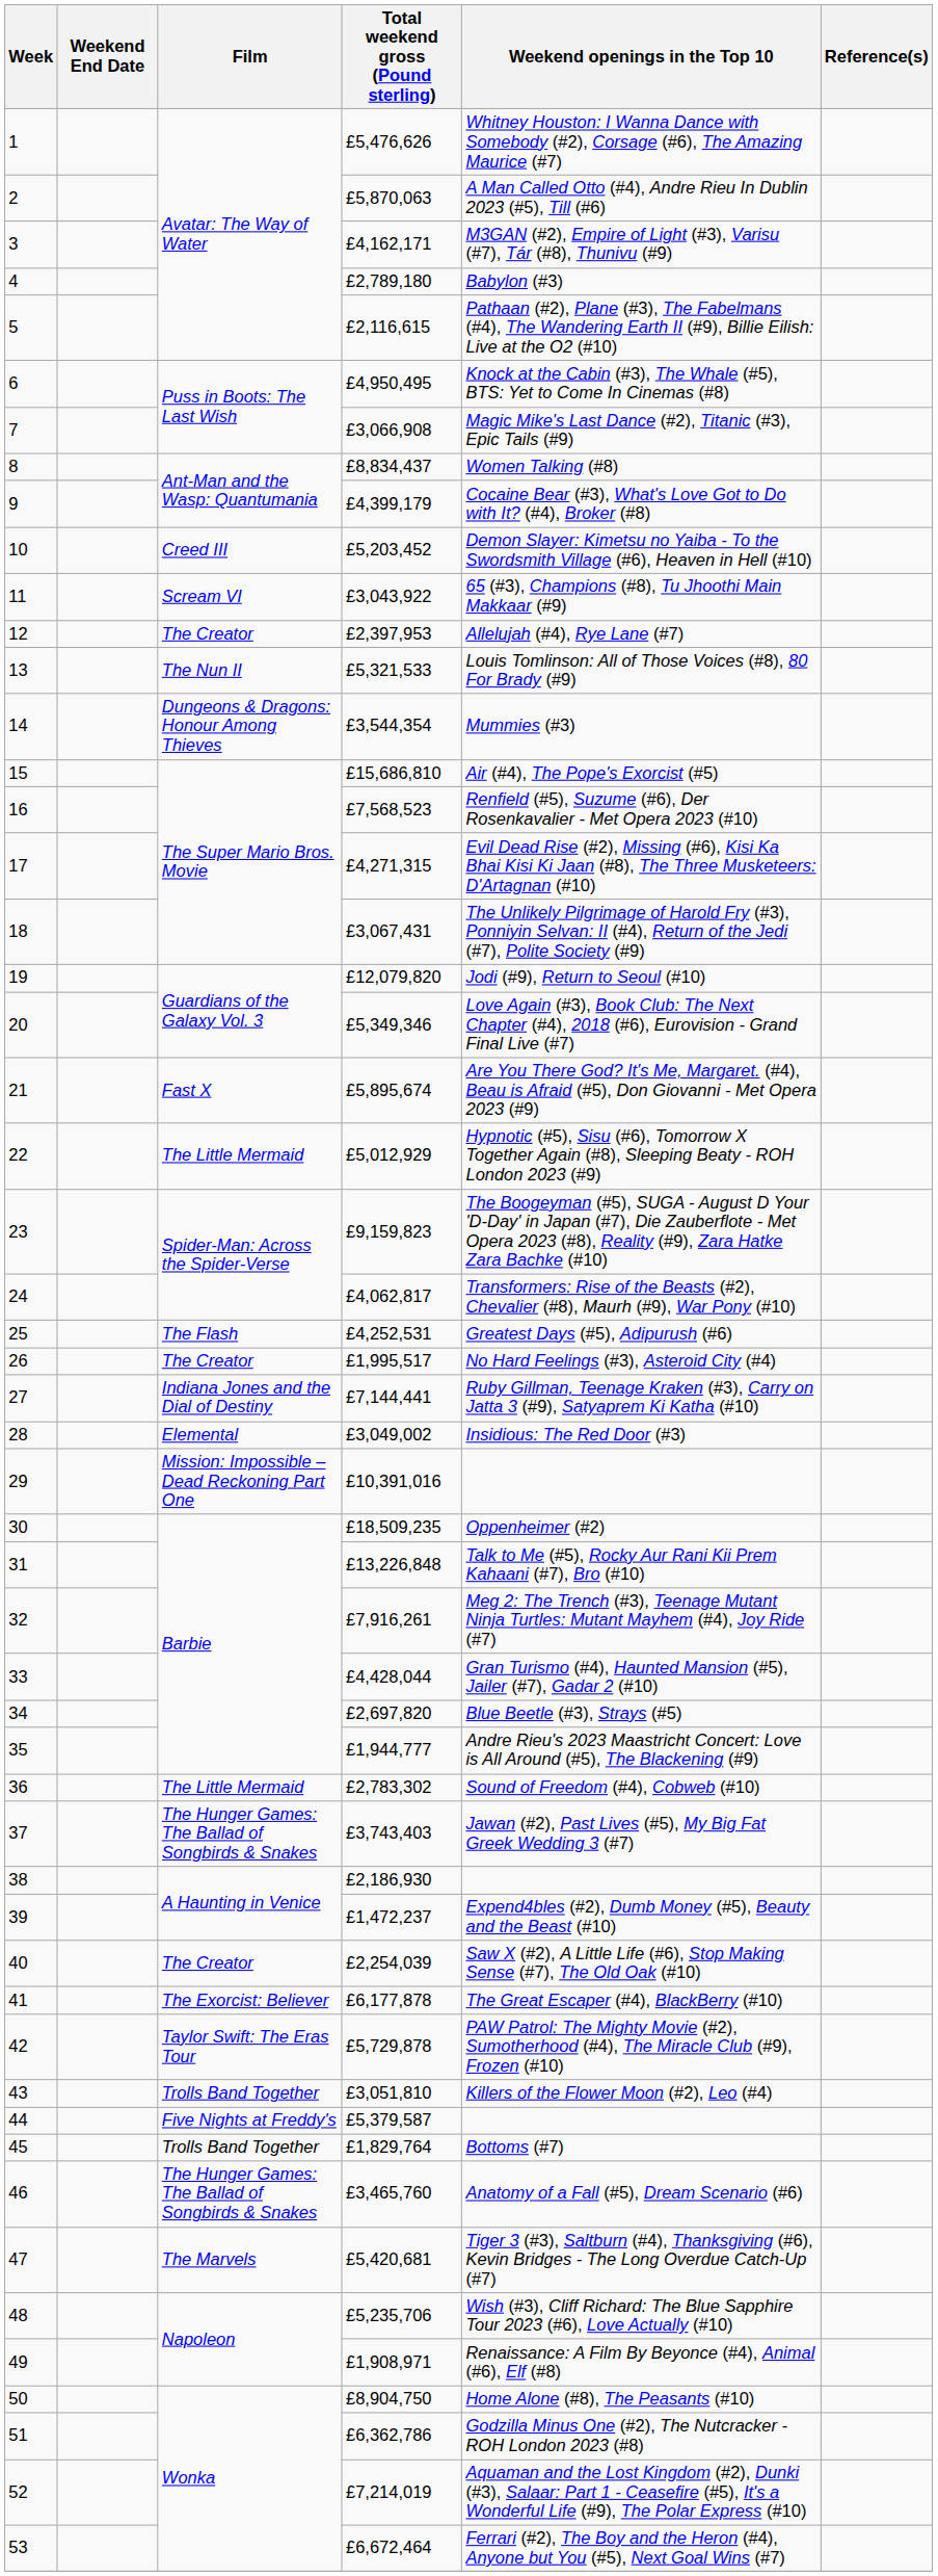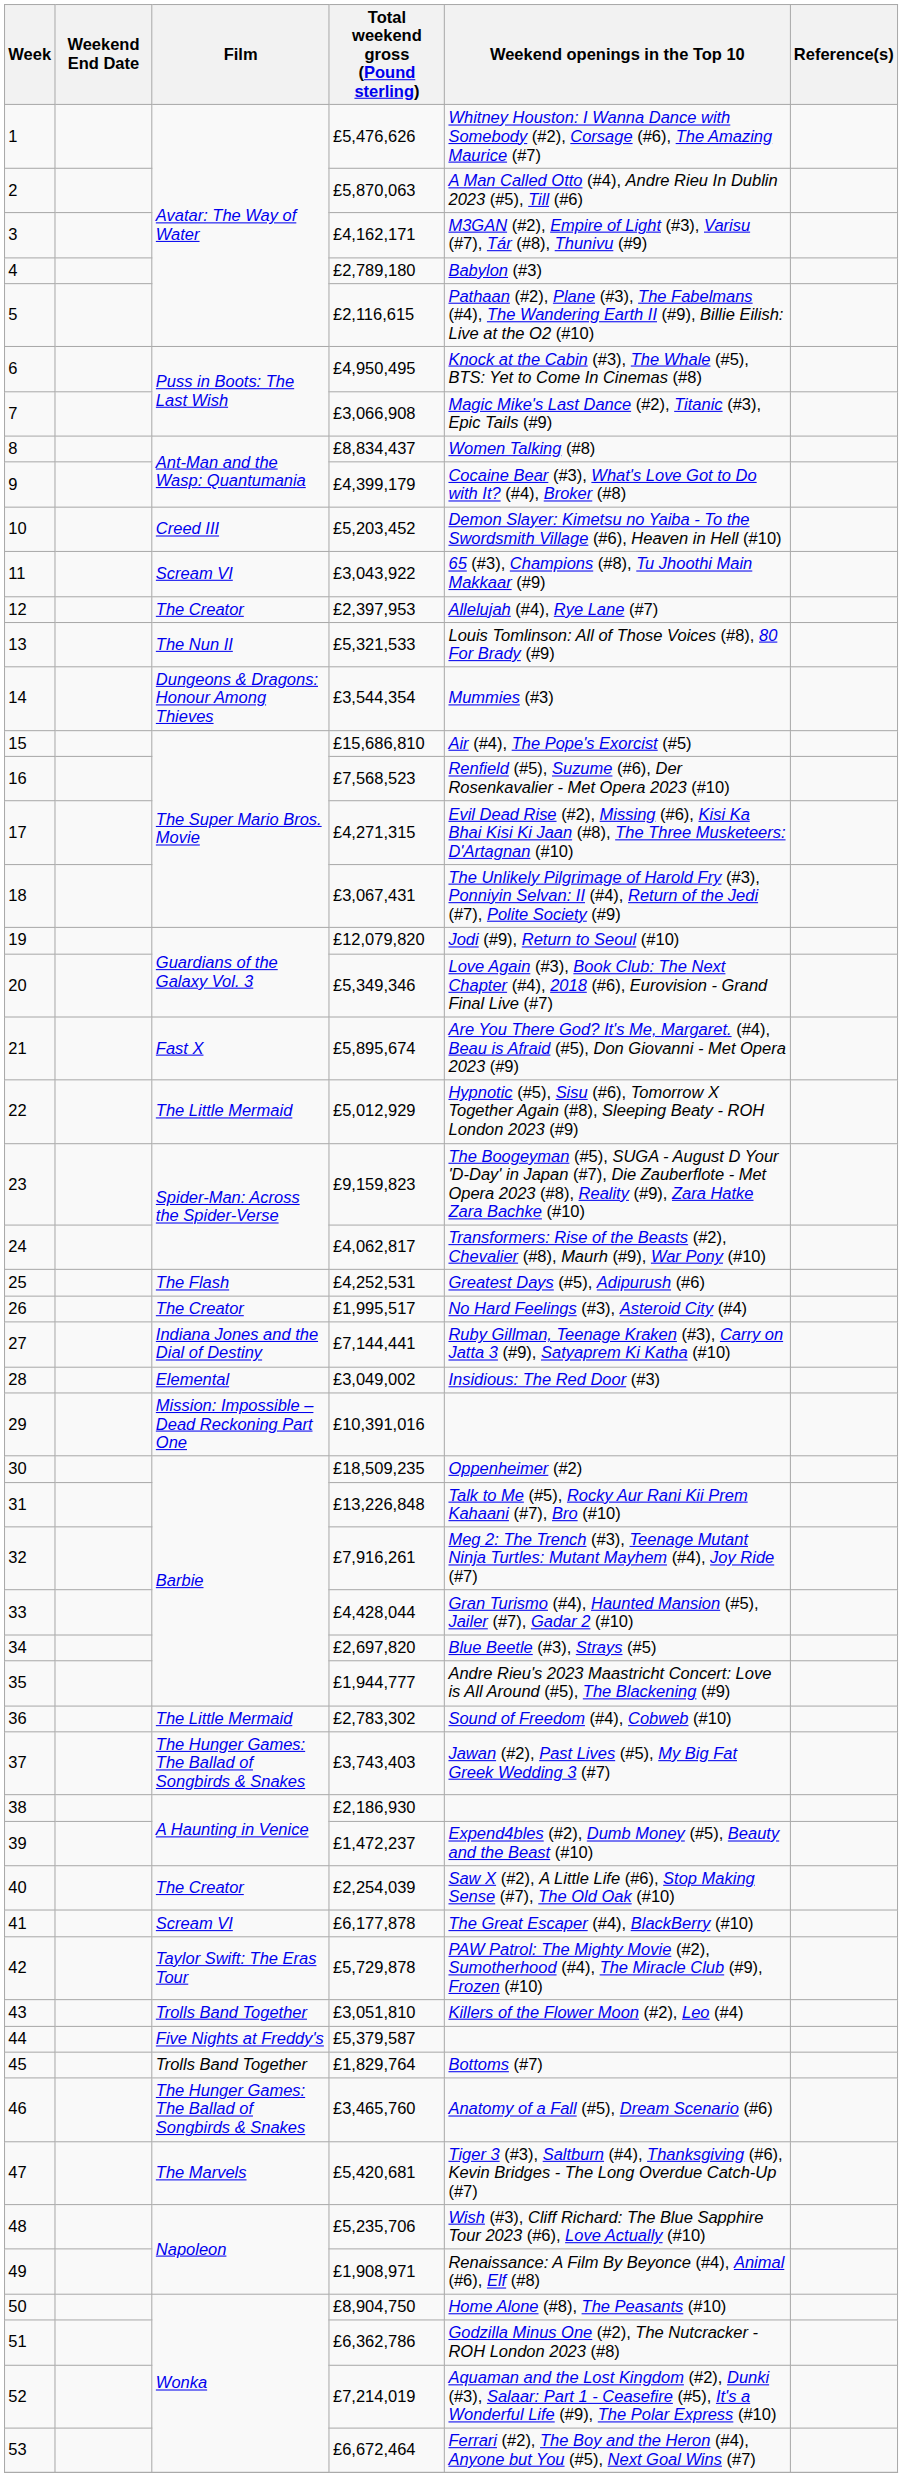 <table class="wikitable sortable">
 <tr>
 <th>Week</th>
 <th>Weekend End Date</th>
 <th>Film</th>
 <th>Total weekend gross<br>(<a href='#'>Pound sterling</a>)</th>
 <th>Weekend openings in the Top 10</th>
 <th>Reference(s)</th>
 </tr>
 <tr>
 <td>1</td>
 <td></td>
 <td rowspan="5"><em><a href='#'>Avatar: The Way of Water</a></em></td>
 <td>£5,476,626</td>
 <td><em><a href='#'>Whitney Houston: I Wanna Dance with Somebody</a></em> (#2), <em><a href='#'>Corsage</a></em> (#6), <em><a href='#'>The Amazing Maurice</a></em> (#7)</td>
 <td align="center"></td>
 </tr>
 <tr>
 <td>2</td>
 <td></td>
 <td>£5,870,063</td>
 <td><em><a href='#'>A Man Called Otto</a></em> (#4), <em>	Andre Rieu In Dublin 2023</em> (#5), <em><a href='#'>Till</a></em> (#6)</td>
 <td align="center"></td>
 </tr>
 <tr>
 <td>3</td>
 <td></td>
 <td>£4,162,171</td>
 <td><em><a href='#'>M3GAN</a></em> (#2), <em><a href='#'>Empire of Light</a></em> (#3), <em><a href='#'>Varisu</a></em> (#7), <em><a href='#'>Tár</a></em> (#8), <em><a href='#'>Thunivu</a></em> (#9)</td>
 <td align="center"></td>
 </tr>
 <tr>
 <td>4</td>
 <td></td>
 <td>£2,789,180</td>
 <td><em><a href='#'>Babylon</a></em> (#3)</td>
 <td align="center"></td>
 </tr>
 <tr>
 <td>5</td>
 <td></td>
 <td>£2,116,615</td>
 <td><em><a href='#'>Pathaan</a></em> (#2), <em><a href='#'>Plane</a></em> (#3), <em><a href='#'>The Fabelmans</a></em> (#4), <em><a href='#'>The Wandering Earth II</a></em> (#9), <em>Billie Eilish: Live at the O2</em> (#10)</td>
 <td align="center"></td>
 </tr>
 <tr>
 <td>6</td>
 <td></td>
 <td rowspan="2"><em><a href='#'>Puss in Boots: The Last Wish</a></em></td>
 <td>£4,950,495</td>
 <td><em><a href='#'>Knock at the Cabin</a></em> (#3), <em><a href='#'>The Whale</a></em> (#5), <em>BTS: Yet to Come In Cinemas</em> (#8)</td>
 <td align="center"></td>
 </tr>
 <tr>
 <td>7</td>
 <td></td>
 <td>£3,066,908</td>
 <td><em><a href='#'>Magic Mike's Last Dance</a></em> (#2), <em><a href='#'>Titanic</a></em> (#3), <em>Epic Tails</em> (#9)</td>
 <td align="center"></td>
 </tr>
 <tr>
 <td>8</td>
 <td></td>
 <td rowspan="2"><em><a href='#'>Ant-Man and the Wasp: Quantumania</a></em></td>
 <td>£8,834,437</td>
 <td><em><a href='#'>Women Talking</a></em> (#8)</td>
 <td align="center"></td>
 </tr>
 <tr>
 <td>9</td>
 <td></td>
 <td>£4,399,179</td>
 <td><em><a href='#'>Cocaine Bear</a></em> (#3), <em><a href='#'>What's Love Got to Do with It?</a></em> (#4), <em><a href='#'>Broker</a></em> (#8)</td>
 <td align="center"></td>
 </tr>
 <tr>
 <td>10</td>
 <td></td>
 <td><em><a href='#'>Creed III</a></em></td>
 <td>£5,203,452</td>
 <td><em><a href='#'>Demon Slayer: Kimetsu no Yaiba - To the Swordsmith Village</a></em> (#6), <em>Heaven in Hell</em> (#10)</td>
 <td align="center"></td>
 </tr>
 <tr>
 <td>11</td>
 <td></td>
 <td><em><a href='#'>Scream VI</a></em></td>
 <td>£3,043,922</td>
 <td><em><a href='#'>65</a></em> (#3), <em><a href='#'>Champions</a></em> (#8), <em><a href='#'>Tu Jhoothi Main Makkaar</a></em> (#9)</td>
 <td align="center"></td>
 </tr>
 <tr>
 <td>12</td>
 <td></td>
 <td><em><a href='#'>The Creator</a></em></td>
 <td>£2,397,953</td>
 <td><em><a href='#'>Allelujah</a></em> (#4), <em><a href='#'>Rye Lane</a></em> (#7)</td>
 <td align="center"></td>
 </tr>
 <tr>
 <td>13</td>
 <td></td>
 <td><em><a href='#'>The Nun II</a></em></td>
 <td>£5,321,533</td>
 <td><em>Louis Tomlinson: All of Those Voices</em> (#8), <em><a href='#'>80 For Brady</a></em> (#9)</td>
 <td align="center"></td>
 </tr>
 <tr>
 <td>14</td>
 <td></td>
 <td><em><a href='#'>Dungeons & Dragons: Honour Among Thieves</a></em></td>
 <td>£3,544,354</td>
 <td><em><a href='#'>Mummies</a></em> (#3)</td>
 <td align="center"></td>
 </tr>
 <tr>
 <td>15</td>
 <td></td>
 <td rowspan="4"><em><a href='#'>The Super Mario Bros. Movie</a></em></td>
 <td>£15,686,810</td>
 <td><em><a href='#'>Air</a></em> (#4), <em><a href='#'>The Pope's Exorcist</a></em> (#5)</td>
 <td align="center"></td>
 </tr>
 <tr>
 <td>16</td>
 <td></td>
 <td>£7,568,523</td>
 <td><em><a href='#'>Renfield</a></em> (#5), <em><a href='#'>Suzume</a></em> (#6), <em>Der Rosenkavalier - Met Opera 2023</em> (#10)</td>
 <td align="center"></td>
 </tr>
 <tr>
 <td>17</td>
 <td></td>
 <td>£4,271,315</td>
 <td><em><a href='#'>Evil Dead Rise</a></em> (#2), <em><a href='#'>Missing</a></em> (#6), <em><a href='#'>Kisi Ka Bhai Kisi Ki Jaan</a></em> (#8), <em><a href='#'>The Three Musketeers: D'Artagnan</a></em> (#10)</td>
 <td align="center"></td>
 </tr>
 <tr>
 <td>18</td>
 <td></td>
 <td>£3,067,431</td>
 <td><em><a href='#'>The Unlikely Pilgrimage of Harold Fry</a></em> (#3), <em><a href='#'>Ponniyin Selvan: II</a></em> (#4),  <em><a href='#'>Return of the Jedi</a></em> (#7), <em><a href='#'>Polite Society</a></em> (#9)</td>
 <td align="center"></td>
 </tr>
 <tr>
 <td>19</td>
 <td></td>
 <td rowspan="2"><em><a href='#'>Guardians of the Galaxy Vol. 3</a></em></td>
 <td>£12,079,820</td>
 <td><em><a href='#'>Jodi</a></em> (#9), <em><a href='#'>Return to Seoul</a></em> (#10)</td>
 <td align="center"></td>
 </tr>
 <tr>
 <td>20</td>
 <td></td>
 <td>£5,349,346</td>
 <td><em><a href='#'>Love Again</a></em> (#3), <em><a href='#'>Book Club: The Next Chapter</a></em> (#4), <em><a href='#'>2018</a></em> (#6), <em>Eurovision - Grand Final Live</em> (#7)</td>
 <td align="center"></td>
 </tr>
 <tr>
 <td>21</td>
 <td></td>
 <td><em><a href='#'>Fast X</a></em></td>
 <td>£5,895,674</td>
 <td><em><a href='#'>Are You There God? It's Me, Margaret.</a></em> (#4), <em><a href='#'>Beau is Afraid</a></em> (#5), <em>Don Giovanni - Met Opera 2023</em> (#9)</td>
 <td align="center"></td>
 </tr>
 <tr>
 <td>22</td>
 <td></td>
 <td><em><a href='#'>The Little Mermaid</a></em></td>
 <td>£5,012,929</td>
 <td><em><a href='#'>Hypnotic</a></em> (#5), <em><a href='#'>Sisu</a></em> (#6), <em>Tomorrow X Together Again</em> (#8), <em>Sleeping Beaty - ROH London 2023</em> (#9)</td>
 <td align="center"></td>
 </tr>
 <tr>
 <td>23</td>
 <td></td>
 <td rowspan="2"><em><a href='#'>Spider-Man: Across the Spider-Verse</a></em></td>
 <td>£9,159,823</td>
 <td><em><a href='#'>The Boogeyman</a></em> (#5), <em>SUGA - August D Your 'D-Day' in Japan</em> (#7), <em>Die Zauberflote - Met Opera 2023</em> (#8), <em><a href='#'>Reality</a></em> (#9), <em><a href='#'>Zara Hatke Zara Bachke</a></em> (#10)</td>
 <td align="center"></td>
 </tr>
 <tr>
 <td>24</td>
 <td></td>
 <td>£4,062,817</td>
 <td><em><a href='#'>Transformers: Rise of the Beasts</a></em> (#2), <em><a href='#'>Chevalier</a></em> (#8), <em>Maurh</em> (#9), <em><a href='#'>War Pony</a></em> (#10)</td>
 <td align="center"></td>
 </tr>
 <tr>
 <td>25</td>
 <td></td>
 <td><em><a href='#'>The Flash</a></em></td>
 <td>£4,252,531</td>
 <td><em><a href='#'>Greatest Days</a></em> (#5), <em><a href='#'>Adipurush</a></em> (#6)</td>
 <td align="center"></td>
 </tr>
 <tr>
 <td>26</td>
 <td></td>
 <td><em><a href='#'>The Creator</a></em></td>
 <td>£1,995,517</td>
 <td><em><a href='#'>No Hard Feelings</a></em> (#3), <em><a href='#'>Asteroid City</a></em> (#4)</td>
 <td align="center"></td>
 </tr>
 <tr>
 <td>27</td>
 <td></td>
 <td><em><a href='#'>Indiana Jones and the Dial of Destiny</a></em></td>
 <td>£7,144,441</td>
 <td><em><a href='#'>Ruby Gillman, Teenage Kraken</a></em> (#3), <em><a href='#'>Carry on Jatta 3</a></em> (#9), <em><a href='#'>Satyaprem Ki Katha</a></em> (#10)</td>
 <td align="center"></td>
 </tr>
 <tr>
 <td>28</td>
 <td></td>
 <td><em><a href='#'>Elemental</a></em></td>
 <td>£3,049,002</td>
 <td><em><a href='#'>Insidious: The Red Door</a></em> (#3)</td>
 <td align="center"></td>
 </tr>
 <tr>
 <td>29</td>
 <td></td>
 <td><em><a href='#'>Mission: Impossible – Dead Reckoning Part One</a></em></td>
 <td>£10,391,016</td>
 <td></td>
 <td align="center"></td>
 </tr>
 <tr>
 <td>30</td>
 <td></td>
 <td rowspan="6"><em><a href='#'>Barbie</a></em></td>
 <td>£18,509,235</td>
 <td><em><a href='#'>Oppenheimer</a></em> (#2)</td>
 <td align="center"></td>
 </tr>
 <tr>
 <td>31</td>
 <td></td>
 <td>£13,226,848</td>
 <td><em><a href='#'>Talk to Me</a></em> (#5), <em><a href='#'>Rocky Aur Rani Kii Prem Kahaani</a></em> (#7), <em><a href='#'>Bro</a></em> (#10)</td>
 <td align="center"></td>
 </tr>
 <tr>
 <td>32</td>
 <td></td>
 <td>£7,916,261</td>
 <td><em><a href='#'>Meg 2: The Trench</a></em> (#3), <em><a href='#'>Teenage Mutant Ninja Turtles: Mutant Mayhem</a></em> (#4), <em><a href='#'>Joy Ride</a></em> (#7)</td>
 <td align="center"></td>
 </tr>
 <tr>
 <td>33</td>
 <td></td>
 <td>£4,428,044</td>
 <td><em><a href='#'>Gran Turismo</a></em> (#4), <em><a href='#'>Haunted Mansion</a></em> (#5), <em><a href='#'>Jailer</a></em> (#7), <em><a href='#'>Gadar 2</a></em> (#10)</td>
 <td align="center"></td>
 </tr>
 <tr>
 <td>34</td>
 <td></td>
 <td>£2,697,820</td>
 <td><em><a href='#'>Blue Beetle</a></em> (#3), <em><a href='#'>Strays</a></em> (#5)</td>
 <td align="center"></td>
 </tr>
 <tr>
 <td>35</td>
 <td></td>
 <td>£1,944,777</td>
 <td><em>Andre Rieu's 2023 Maastricht Concert: Love is All Around</em> (#5), <em><a href='#'>The Blackening</a></em> (#9)</td>
 <td align="center"></td>
 </tr>
 <tr>
 <td>36</td>
 <td></td>
 <td><em><a href='#'>The Little Mermaid</a></em></td>
 <td>£2,783,302</td>
 <td><em><a href='#'>Sound of Freedom</a></em> (#4), <em><a href='#'>Cobweb</a></em> (#10)</td>
 <td align="center"></td>
 </tr>
 <tr>
 <td>37</td>
 <td></td>
 <td><em><a href='#'>The Hunger Games: The Ballad of Songbirds & Snakes</a></em></td>
 <td>£3,743,403</td>
 <td><em><a href='#'>Jawan</a></em> (#2), <em><a href='#'>Past Lives</a></em> (#5), <em><a href='#'>My Big Fat Greek Wedding 3</a></em> (#7)</td>
 <td align="center"></td>
 </tr>
 <tr>
 <td>38</td>
 <td></td>
 <td rowspan="2"><em><a href='#'>A Haunting in Venice</a></em></td>
 <td>£2,186,930</td>
 <td></td>
 <td align="center"></td>
 </tr>
 <tr>
 <td>39</td>
 <td></td>
 <td>£1,472,237</td>
 <td><em><a href='#'>Expend4bles</a></em> (#2), <em><a href='#'>Dumb Money</a></em> (#5), <em><a href='#'>Beauty and the Beast</a></em> (#10)</td>
 <td align="center"></td>
 </tr>
 <tr>
 <td>40</td>
 <td></td>
 <td><em><a href='#'>The Creator</a></em></td>
 <td>£2,254,039</td>
 <td><em><a href='#'>Saw X</a></em> (#2), <em>A Little Life</em> (#6), <em><a href='#'>Stop Making Sense</a></em> (#7), <em><a href='#'>The Old Oak</a></em> (#10)</td>
 <td align="center"></td>
 </tr>
 <tr>
 <td>41</td>
 <td></td>
-<td><em><a href='#'>The Exorcist: Believer</a></em></td>
+<td><em><a href='#'>Scream VI</a></em></td>
 <td>£6,177,878</td>
 <td><em><a href='#'>The Great Escaper</a></em> (#4), <em><a href='#'>BlackBerry</a></em> (#10)</td>
 <td align="center"></td>
 </tr>
 <tr>
 <td>42</td>
 <td></td>
 <td><em><a href='#'>Taylor Swift: The Eras Tour</a></em></td>
 <td>£5,729,878</td>
 <td><em><a href='#'>PAW Patrol: The Mighty Movie</a></em> (#2), <em><a href='#'>Sumotherhood</a></em> (#4), <em><a href='#'>The Miracle Club</a></em> (#9), <em><a href='#'>Frozen</a></em> (#10)</td>
 <td align="center"></td>
 </tr>
 <tr>
 <td>43</td>
 <td></td>
 <td><em><a href='#'>Trolls Band Together</a></em></td>
 <td>£3,051,810</td>
 <td><em><a href='#'>Killers of the Flower Moon</a></em> (#2), <em><a href='#'>Leo</a></em> (#4)</td>
 <td align="center"></td>
 </tr>
 <tr>
 <td>44</td>
 <td></td>
 <td><em><a href='#'>Five Nights at Freddy's</a></em></td>
 <td>£5,379,587</td>
 <td></td>
 <td align="center"></td>
 </tr>
 <tr>
 <td>45</td>
 <td></td>
 <td><em>Trolls Band Together</em></td>
 <td>£1,829,764</td>
 <td><em><a href='#'>Bottoms</a></em> (#7)</td>
 <td align="center"></td>
 </tr>
 <tr>
 <td>46</td>
 <td></td>
 <td><em><a href='#'>The Hunger Games: The Ballad of Songbirds & Snakes</a></em></td>
 <td>£3,465,760</td>
 <td><em><a href='#'>Anatomy of a Fall</a></em> (#5), <em><a href='#'>Dream Scenario</a></em> (#6)</td>
 <td align="center"></td>
 </tr>
 <tr>
 <td>47</td>
 <td></td>
 <td><em><a href='#'>The Marvels</a></em></td>
 <td>£5,420,681</td>
 <td><em><a href='#'>Tiger 3</a></em> (#3), <em><a href='#'>Saltburn</a></em> (#4), <em><a href='#'>Thanksgiving</a></em> (#6), <em>Kevin Bridges - The Long Overdue Catch-Up</em> (#7)</td>
 <td align="center"></td>
 </tr>
 <tr>
 <td>48</td>
 <td></td>
 <td rowspan="2"><em><a href='#'>Napoleon</a></em></td>
 <td>£5,235,706</td>
 <td><em><a href='#'>Wish</a></em> (#3), <em>Cliff Richard: The Blue Sapphire Tour 2023</em> (#6), <em><a href='#'>Love Actually</a></em> (#10)</td>
 <td align="center"></td>
 </tr>
 <tr>
 <td>49</td>
 <td></td>
 <td>£1,908,971</td>
 <td><em>Renaissance: A Film By Beyonce</em> (#4), <em><a href='#'>Animal</a></em> (#6), <em><a href='#'>Elf</a></em> (#8)</td>
 <td align="center"></td>
 </tr>
 <tr>
 <td>50</td>
 <td></td>
 <td rowspan="4"><em><a href='#'>Wonka</a></em></td>
 <td>£8,904,750</td>
 <td><em><a href='#'>Home Alone</a></em> (#8), <em><a href='#'>The Peasants</a></em> (#10)</td>
 <td align="center"></td>
 </tr>
 <tr>
 <td>51</td>
 <td></td>
 <td>£6,362,786</td>
 <td><em><a href='#'>Godzilla Minus One</a></em> (#2), <em>The Nutcracker - ROH London 2023</em> (#8)</td>
 <td align="center"></td>
 </tr>
 <tr>
 <td>52</td>
 <td></td>
 <td>£7,214,019</td>
 <td><em><a href='#'>Aquaman and the Lost Kingdom</a></em> (#2), <em><a href='#'>Dunki</a></em> (#3), <em><a href='#'>Salaar: Part 1 - Ceasefire</a></em> (#5), <em><a href='#'>It's a Wonderful Life</a></em> (#9), <em><a href='#'>The Polar Express</a></em> (#10)</td>
 <td align="center"></td>
 </tr>
 <tr>
 <td>53</td>
 <td></td>
 <td>£6,672,464</td>
 <td><em><a href='#'>Ferrari</a></em> (#2), <em><a href='#'>The Boy and the Heron</a></em> (#4), <em><a href='#'>Anyone but You</a></em> (#5), <em><a href='#'>Next Goal Wins</a></em> (#7)</td>
 <td align="center"></td>
 </tr>
 <tr>
 </tr>
 </table>
